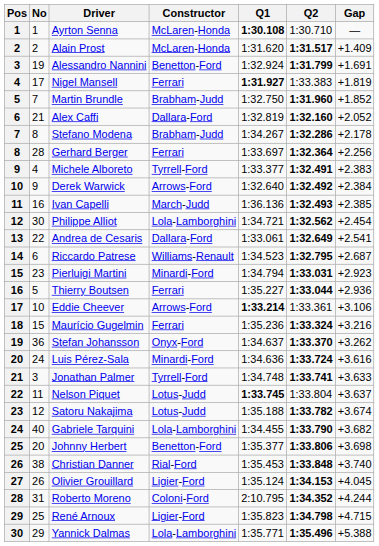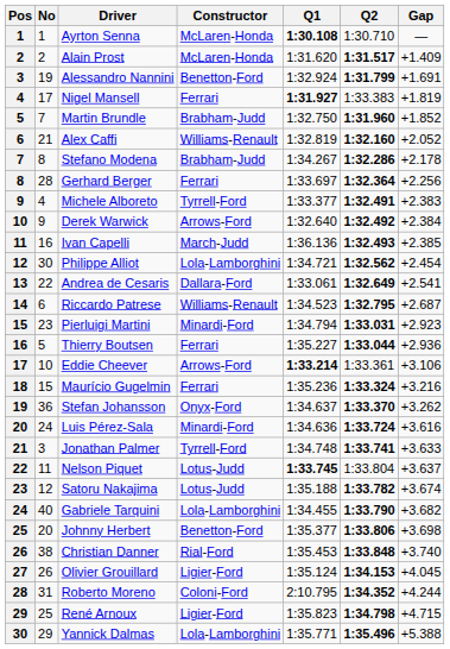 <table class="wikitable sortable" style="font-size: 95%;">
 <tr>
 <th>Pos</th>
 <th>No</th>
 <th>Driver</th>
 <th>Constructor</th>
 <th>Q1</th>
 <th>Q2</th>
 <th>Gap</th>
 </tr>
 <tr>
 <th>1</th>
 <td>1</td>
 <td> <a href='#'>Ayrton Senna</a></td>
 <td><a href='#'>McLaren</a>-<a href='#'>Honda</a></td>
 <td><strong>1:30.108</strong></td>
 <td>1:30.710</td>
 <td style="text-align:center;">—</td>
 </tr>
 <tr>
 <th>2</th>
 <td>2</td>
 <td> <a href='#'>Alain Prost</a></td>
 <td><a href='#'>McLaren</a>-<a href='#'>Honda</a></td>
 <td>1:31.620</td>
 <td><strong>1:31.517</strong></td>
 <td>+1.409</td>
 </tr>
 <tr>
 <th>3</th>
 <td>19</td>
 <td> <a href='#'>Alessandro Nannini</a></td>
 <td><a href='#'>Benetton</a>-<a href='#'>Ford</a></td>
 <td>1:32.924</td>
 <td><strong>1:31.799</strong></td>
 <td>+1.691</td>
 </tr>
 <tr>
 <th>4</th>
 <td>17</td>
 <td> <a href='#'>Nigel Mansell</a></td>
 <td><a href='#'>Ferrari</a></td>
 <td><strong>1:31.927</strong></td>
 <td>1:33.383</td>
 <td>+1.819</td>
 </tr>
 <tr>
 <th>5</th>
 <td>7</td>
 <td> <a href='#'>Martin Brundle</a></td>
 <td><a href='#'>Brabham</a>-<a href='#'>Judd</a></td>
 <td>1:32.750</td>
 <td><strong>1:31.960</strong></td>
 <td>+1.852</td>
 </tr>
 <tr>
 <th>6</th>
 <td>21</td>
 <td> <a href='#'>Alex Caffi</a></td>
-<td><a href='#'>Dallara</a>-<a href='#'>Ford</a></td>
+<td><a href='#'>Williams</a>-<a href='#'>Renault</a></td>
 <td>1:32.819</td>
 <td><strong>1:32.160</strong></td>
 <td>+2.052</td>
 </tr>
 <tr>
 <th>7</th>
 <td>8</td>
 <td> <a href='#'>Stefano Modena</a></td>
 <td><a href='#'>Brabham</a>-<a href='#'>Judd</a></td>
 <td>1:34.267</td>
 <td><strong>1:32.286</strong></td>
 <td>+2.178</td>
 </tr>
 <tr>
 <th>8</th>
 <td>28</td>
 <td> <a href='#'>Gerhard Berger</a></td>
 <td><a href='#'>Ferrari</a></td>
 <td>1:33.697</td>
 <td><strong>1:32.364</strong></td>
 <td>+2.256</td>
 </tr>
 <tr>
 <th>9</th>
 <td>4</td>
 <td> <a href='#'>Michele Alboreto</a></td>
 <td><a href='#'>Tyrrell</a>-<a href='#'>Ford</a></td>
 <td>1:33.377</td>
 <td><strong>1:32.491</strong></td>
 <td>+2.383</td>
 </tr>
 <tr>
 <th>10</th>
 <td>9</td>
 <td> <a href='#'>Derek Warwick</a></td>
 <td><a href='#'>Arrows</a>-<a href='#'>Ford</a></td>
 <td>1:32.640</td>
 <td><strong>1:32.492</strong></td>
 <td>+2.384</td>
 </tr>
 <tr>
 <th>11</th>
 <td>16</td>
 <td> <a href='#'>Ivan Capelli</a></td>
 <td><a href='#'>March</a>-<a href='#'>Judd</a></td>
 <td>1:36.136</td>
 <td><strong>1:32.493</strong></td>
 <td>+2.385</td>
 </tr>
 <tr>
 <th>12</th>
 <td>30</td>
 <td> <a href='#'>Philippe Alliot</a></td>
 <td><a href='#'>Lola</a>-<a href='#'>Lamborghini</a></td>
 <td>1:34.721</td>
 <td><strong>1:32.562</strong></td>
 <td>+2.454</td>
 </tr>
 <tr>
 <th>13</th>
 <td>22</td>
 <td> <a href='#'>Andrea de Cesaris</a></td>
 <td><a href='#'>Dallara</a>-<a href='#'>Ford</a></td>
 <td>1:33.061</td>
 <td><strong>1:32.649</strong></td>
 <td>+2.541</td>
 </tr>
 <tr>
 <th>14</th>
 <td>6</td>
 <td> <a href='#'>Riccardo Patrese</a></td>
 <td><a href='#'>Williams</a>-<a href='#'>Renault</a></td>
 <td>1:34.523</td>
 <td><strong>1:32.795</strong></td>
 <td>+2.687</td>
 </tr>
 <tr>
 <th>15</th>
 <td>23</td>
 <td> <a href='#'>Pierluigi Martini</a></td>
 <td><a href='#'>Minardi</a>-<a href='#'>Ford</a></td>
 <td>1:34.794</td>
 <td><strong>1:33.031</strong></td>
 <td>+2.923</td>
 </tr>
 <tr>
 <th>16</th>
 <td>5</td>
 <td> <a href='#'>Thierry Boutsen</a></td>
 <td><a href='#'>Ferrari</a></td>
 <td>1:35.227</td>
 <td><strong>1:33.044</strong></td>
 <td>+2.936</td>
 </tr>
 <tr>
 <th>17</th>
 <td>10</td>
 <td> <a href='#'>Eddie Cheever</a></td>
 <td><a href='#'>Arrows</a>-<a href='#'>Ford</a></td>
 <td><strong>1:33.214</strong></td>
 <td>1:33.361</td>
 <td>+3.106</td>
 </tr>
 <tr>
 <th>18</th>
 <td>15</td>
 <td> <a href='#'>Maurício Gugelmin</a></td>
 <td><a href='#'>Ferrari</a></td>
 <td>1:35.236</td>
 <td><strong>1:33.324</strong></td>
 <td>+3.216</td>
 </tr>
 <tr>
 <th>19</th>
 <td>36</td>
 <td> <a href='#'>Stefan Johansson</a></td>
 <td><a href='#'>Onyx</a>-<a href='#'>Ford</a></td>
 <td>1:34.637</td>
 <td><strong>1:33.370</strong></td>
 <td>+3.262</td>
 </tr>
 <tr>
 <th>20</th>
 <td>24</td>
 <td> <a href='#'>Luis Pérez-Sala</a></td>
 <td><a href='#'>Minardi</a>-<a href='#'>Ford</a></td>
 <td>1:34.636</td>
 <td><strong>1:33.724</strong></td>
 <td>+3.616</td>
 </tr>
 <tr>
 <th>21</th>
 <td>3</td>
 <td> <a href='#'>Jonathan Palmer</a></td>
 <td><a href='#'>Tyrrell</a>-<a href='#'>Ford</a></td>
 <td>1:34.748</td>
 <td><strong>1:33.741</strong></td>
 <td>+3.633</td>
 </tr>
 <tr>
 <th>22</th>
 <td>11</td>
 <td> <a href='#'>Nelson Piquet</a></td>
 <td><a href='#'>Lotus</a>-<a href='#'>Judd</a></td>
 <td><strong>1:33.745</strong></td>
 <td>1:33.804</td>
 <td>+3.637</td>
 </tr>
 <tr>
 <th>23</th>
 <td>12</td>
 <td> <a href='#'>Satoru Nakajima</a></td>
 <td><a href='#'>Lotus</a>-<a href='#'>Judd</a></td>
 <td>1:35.188</td>
 <td><strong>1:33.782</strong></td>
 <td>+3.674</td>
 </tr>
 <tr>
 <th>24</th>
 <td>40</td>
 <td> <a href='#'>Gabriele Tarquini</a></td>
 <td><a href='#'>Lola</a>-<a href='#'>Lamborghini</a></td>
 <td>1:34.455</td>
 <td><strong>1:33.790</strong></td>
 <td>+3.682</td>
 </tr>
 <tr>
 <th>25</th>
 <td>20</td>
 <td> <a href='#'>Johnny Herbert</a></td>
 <td><a href='#'>Benetton</a>-<a href='#'>Ford</a></td>
 <td>1:35.377</td>
 <td><strong>1:33.806</strong></td>
 <td>+3.698</td>
 </tr>
 <tr>
 <th>26</th>
 <td>38</td>
 <td> <a href='#'>Christian Danner</a></td>
 <td><a href='#'>Rial</a>-<a href='#'>Ford</a></td>
 <td>1:35.453</td>
 <td><strong>1:33.848</strong></td>
 <td>+3.740</td>
 </tr>
 <tr>
 <th>27</th>
 <td>26</td>
 <td> <a href='#'>Olivier Grouillard</a></td>
 <td><a href='#'>Ligier</a>-<a href='#'>Ford</a></td>
 <td>1:35.124</td>
 <td><strong>1:34.153</strong></td>
 <td>+4.045</td>
 </tr>
 <tr>
 <th>28</th>
 <td>31</td>
 <td> <a href='#'>Roberto Moreno</a></td>
 <td><a href='#'>Coloni</a>-<a href='#'>Ford</a></td>
 <td>2:10.795</td>
 <td><strong>1:34.352</strong></td>
 <td>+4.244</td>
 </tr>
 <tr>
 <th>29</th>
 <td>25</td>
 <td> <a href='#'>René Arnoux</a></td>
 <td><a href='#'>Ligier</a>-<a href='#'>Ford</a></td>
 <td>1:35.823</td>
 <td><strong>1:34.798</strong></td>
 <td>+4.715</td>
 </tr>
 <tr>
 <th>30</th>
 <td>29</td>
 <td> <a href='#'>Yannick Dalmas</a></td>
 <td><a href='#'>Lola</a>-<a href='#'>Lamborghini</a></td>
 <td>1:35.771</td>
 <td><strong>1:35.496</strong></td>
 <td>+5.388</td>
 </tr>
 </table>
